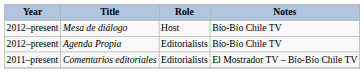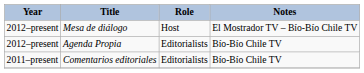 <table class="wikitable" style="font-size:90%;">
 <tr>
 <th style="background:#B0C4DE;">Year</th>
 <th style="background:#B0C4DE;">Title</th>
 <th style="background:#B0C4DE;">Role</th>
 <th style="background:#B0C4DE;">Notes</th>
 </tr>
 <tr>
 <td>2012–present</td>
 <td><em>Mesa de diálogo</em></td>
 <td>Host</td>
-<td>Bío-Bío Chile TV</td>
+<td>El Mostrador TV – Bío-Bío Chile TV</td>
 </tr>
 <tr>
 <td>2012–present</td>
 <td><em>Agenda Propia</em></td>
 <td>Editorialists</td>
 <td>Bío-Bío Chile TV</td>
 </tr>
 <tr>
 <td>2011–present</td>
 <td><em>Comentarios editoriales</em></td>
 <td>Editorialists</td>
-<td>El Mostrador TV – Bío-Bío Chile TV</td>
+<td>Bío-Bío Chile TV</td>
 </tr>
 <tr>
 </tr>
 </table>
